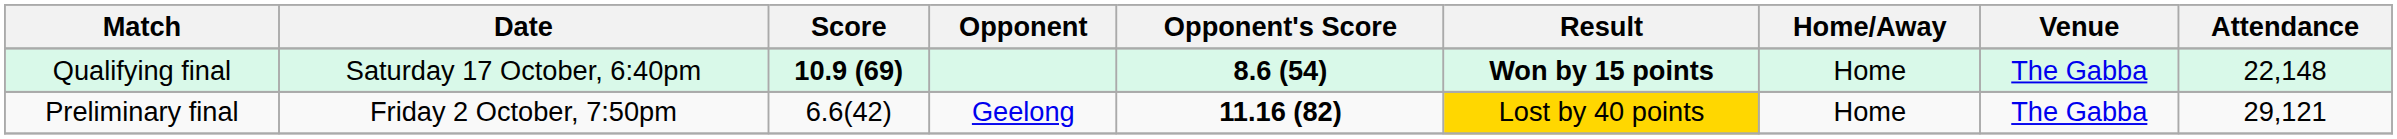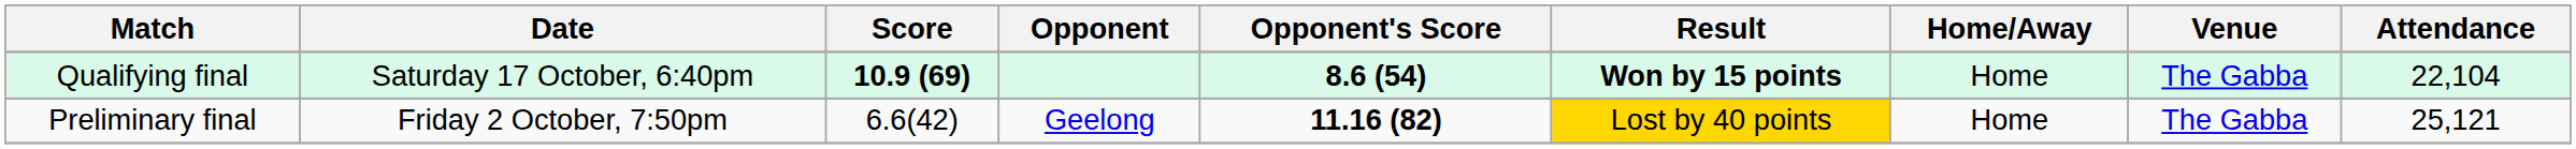 <table class="wikitable" style="font-size:90%; text-align:center; width: 100%; margin-left: auto; margin-right: auto;">
 <tr>
 <th>Match</th>
 <th>Date</th>
 <th>Score</th>
 <th>Opponent</th>
 <th>Opponent's Score</th>
 <th>Result</th>
 <th>Home/Away</th>
 <th>Venue</th>
 <th>Attendance</th>
 </tr>
 <tr style="text-align:center;">
 </tr>
 <tr style="background:#d9f9e9;">
 <td>Qualifying final</td>
 <td>Saturday 17 October, 6:40pm</td>
 <td><strong>10.9 (69)</strong></td>
 <td></td>
 <td><strong>8.6 (54)</strong></td>
 <td><strong>Won by 15 points</strong></td>
 <td>Home</td>
 <td><a href='#'>The Gabba</a></td>
-<td>22,148</td>
+<td>22,104</td>
 </tr>
 <tr style="text-align:center;">
 </tr>
 <tr>
 <td>Preliminary final</td>
 <td>Friday 2 October, 7:50pm</td>
 <td>6.6(42)</td>
 <td><a href='#'>Geelong</a></td>
 <td><strong>11.16 (82)</strong></td>
 <td style="background: gold;">Lost by 40 points</td>
 <td>Home</td>
 <td><a href='#'>The Gabba</a></td>
-<td>29,121</td>
+<td>25,121</td>
 </tr>
 <tr>
 </tr>
 </table>
